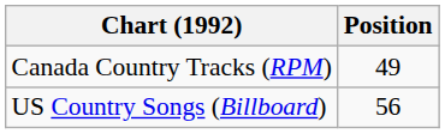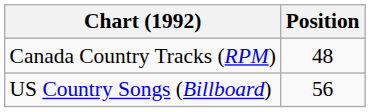 <table class="wikitable sortable">
 <tr>
 <th scope="col">Chart (1992)</th>
 <th scope="col">Position</th>
 </tr>
 <tr>
 <td>Canada Country Tracks (<em><a href='#'>RPM</a></em>)</td>
-<td align="center">49</td>
+<td align="center">48</td>
 </tr>
 <tr>
 <td>US <a href='#'>Country Songs</a> (<em><a href='#'>Billboard</a></em>)</td>
 <td align="center">56</td>
 </tr>
 </table>
